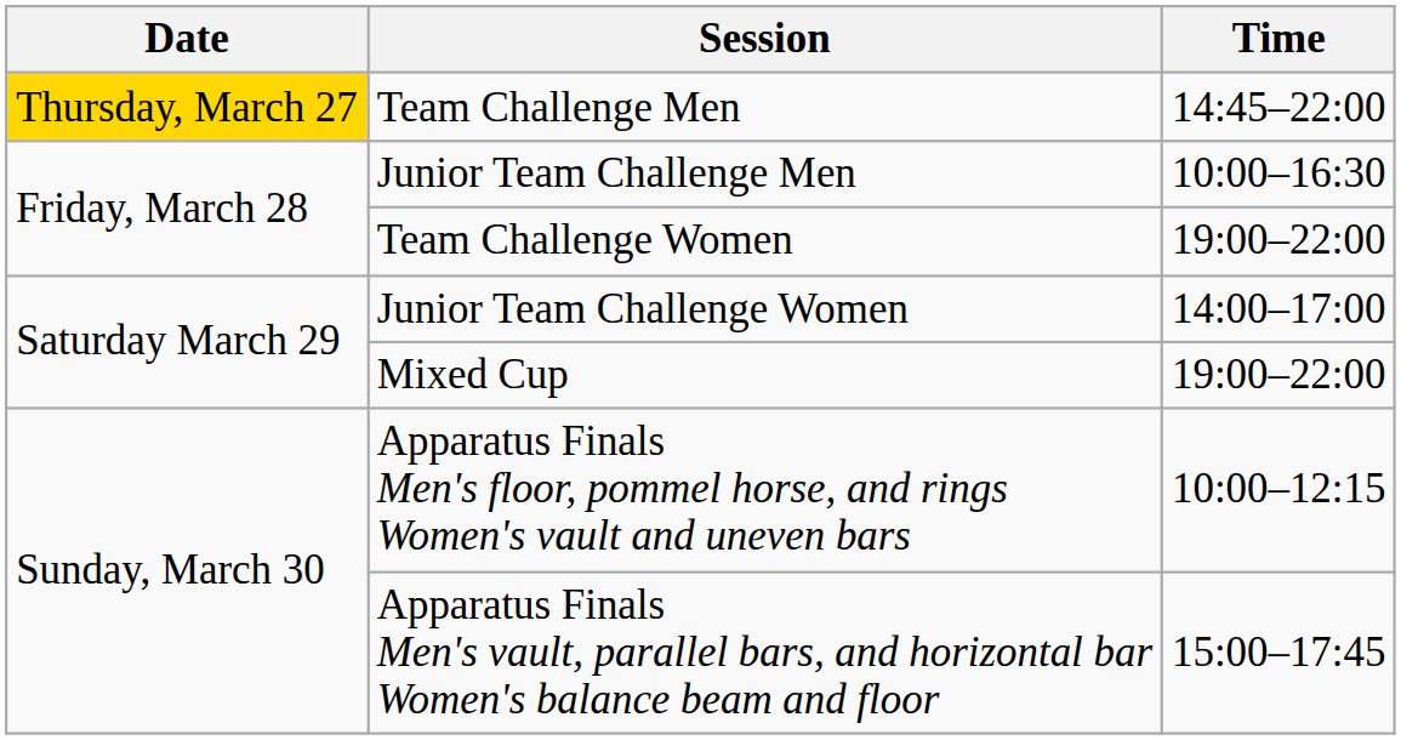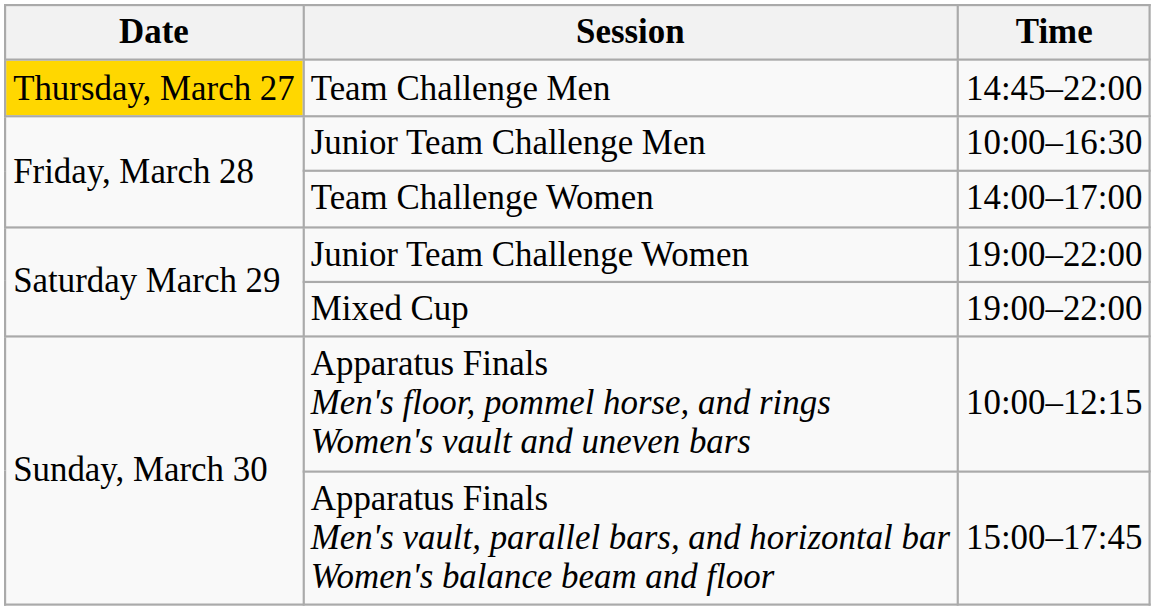 <table class="wikitable">
 <tr>
 <th>Date</th>
 <th>Session</th>
 <th>Time</th>
 </tr>
 <tr>
 <td style="background: gold;">Thursday, March 27</td>
 <td>Team Challenge Men</td>
 <td>14:45–22:00</td>
 </tr>
 <tr>
 <td rowspan=2>Friday, March 28</td>
 <td>Junior Team Challenge Men</td>
 <td>10:00–16:30</td>
 </tr>
 <tr>
 <td>Team Challenge Women</td>
-<td>19:00–22:00</td>
+<td>14:00–17:00</td>
 </tr>
 <tr>
 <td rowspan=2>Saturday March 29</td>
 <td>Junior Team Challenge Women</td>
-<td>14:00–17:00</td>
+<td>19:00–22:00</td>
 </tr>
 <tr>
 <td>Mixed Cup</td>
 <td>19:00–22:00</td>
 </tr>
 <tr>
 <td rowspan=2>Sunday, March 30</td>
 <td>Apparatus Finals<br><em>Men's floor, pommel horse, and rings</em><br><em>Women's vault and uneven bars</em></td>
 <td>10:00–12:15</td>
 </tr>
 <tr>
 <td>Apparatus Finals<br><em>Men's vault, parallel bars, and horizontal bar</em><br><em>Women's balance beam and floor</em></td>
 <td>15:00–17:45</td>
 </tr>
 </table>
